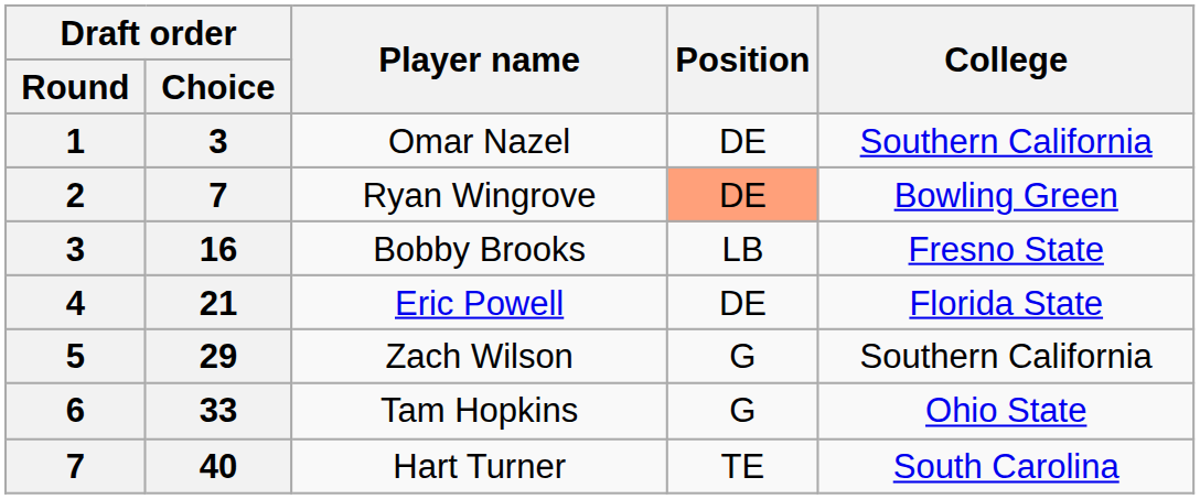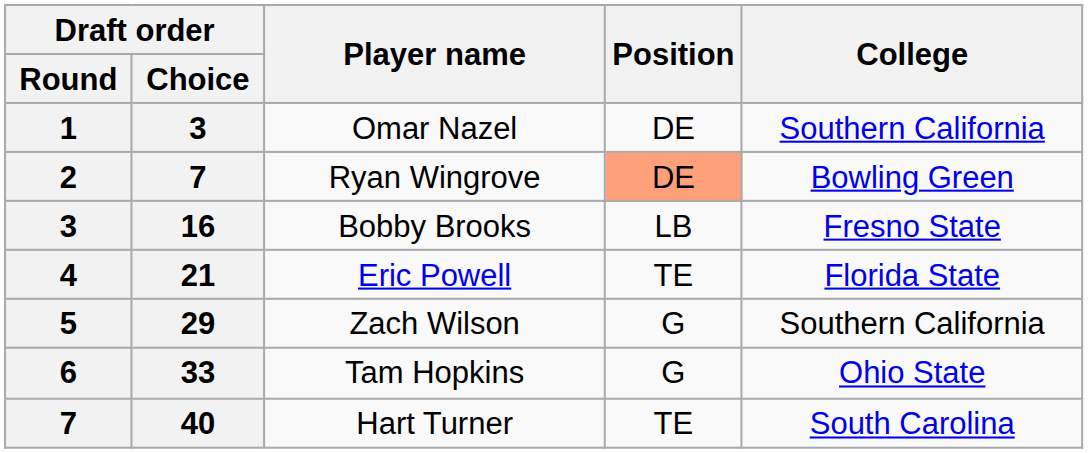 <table class="wikitable" style="font-size:95%; text-align:center">
 <tr>
 <th width="120" colspan="2">Draft order</th>
 <th width="160" rowspan="2">Player name</th>
 <th width="60"  rowspan="2">Position</th>
 <th width="160" rowspan="2">College</th>
 </tr>
 <tr>
 <th>Round</th>
 <th>Choice</th>
 </tr>
 <tr>
 <th>1</th>
 <th>3</th>
 <td>Omar Nazel</td>
 <td>DE</td>
 <td><a href='#'>Southern California</a></td>
 </tr>
 <tr>
 <th>2</th>
 <th>7</th>
 <td>Ryan Wingrove</td>
 <td style="background: lightsalmon;">DE</td>
 <td><a href='#'>Bowling Green</a></td>
 </tr>
 <tr>
 <th>3</th>
 <th>16</th>
 <td>Bobby Brooks</td>
 <td>LB</td>
 <td><a href='#'>Fresno State</a></td>
 </tr>
 <tr>
 <th>4</th>
 <th>21</th>
 <td><a href='#'>Eric Powell</a></td>
-<td>DE</td>
+<td>TE</td>
 <td><a href='#'>Florida State</a></td>
 </tr>
 <tr>
 <th>5</th>
 <th>29</th>
 <td>Zach Wilson</td>
 <td>G</td>
 <td>Southern California</td>
 </tr>
 <tr>
 <th>6</th>
 <th>33</th>
 <td>Tam Hopkins</td>
 <td>G</td>
 <td><a href='#'>Ohio State</a></td>
 </tr>
 <tr>
 <th>7</th>
 <th>40</th>
 <td>Hart Turner</td>
 <td>TE</td>
 <td><a href='#'>South Carolina</a></td>
 </tr>
 </table>
